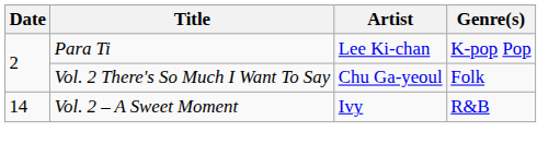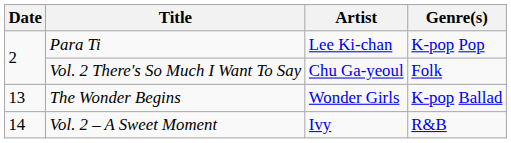 <table class="wikitable" style="text-align: left;">
 <tr>
 <th>Date</th>
 <th>Title</th>
 <th>Artist</th>
 <th>Genre(s)</th>
 </tr>
 <tr>
 <td rowspan="2">2</td>
 <td><em>Para Ti</em></td>
 <td><a href='#'>Lee Ki-chan</a></td>
 <td><a href='#'>K-pop</a> <a href='#'>Pop</a></td>
 </tr>
 <tr>
 <td><em>Vol. 2 There's So Much I Want To Say</em></td>
 <td><a href='#'>Chu Ga-yeoul</a></td>
 <td><a href='#'>Folk</a></td>
 </tr>
 <tr>
+<td rowspan="1">13</td>
+<td><em>The Wonder Begins</em></td>
+<td><a href='#'>Wonder Girls</a></td>
+<td><a href='#'>K-pop</a> <a href='#'>Ballad</a></td>
+</tr>
+<tr>
 <td rowspan="2">14</td>
 <td><em>Vol. 2 – A Sweet Moment</em></td>
 <td><a href='#'>Ivy</a></td>
 <td><a href='#'>R&B</a></td>
 </tr>
 </table>
